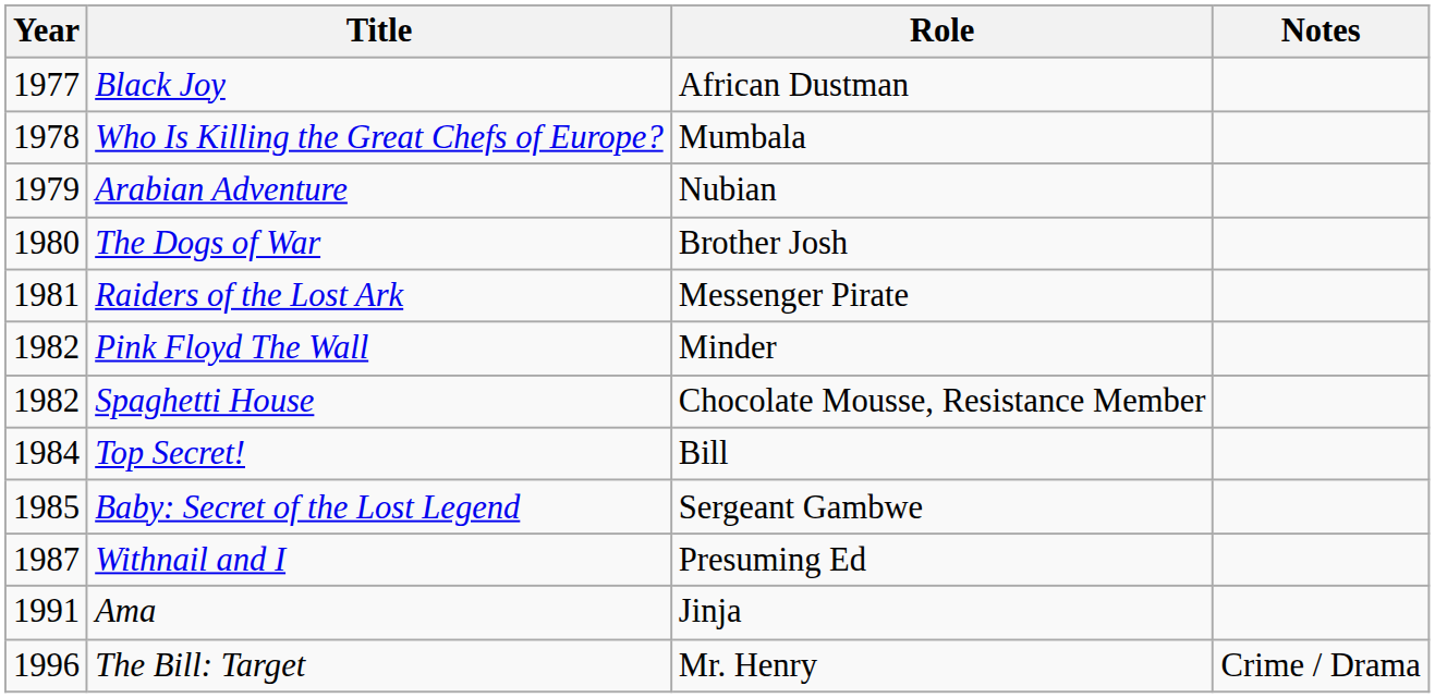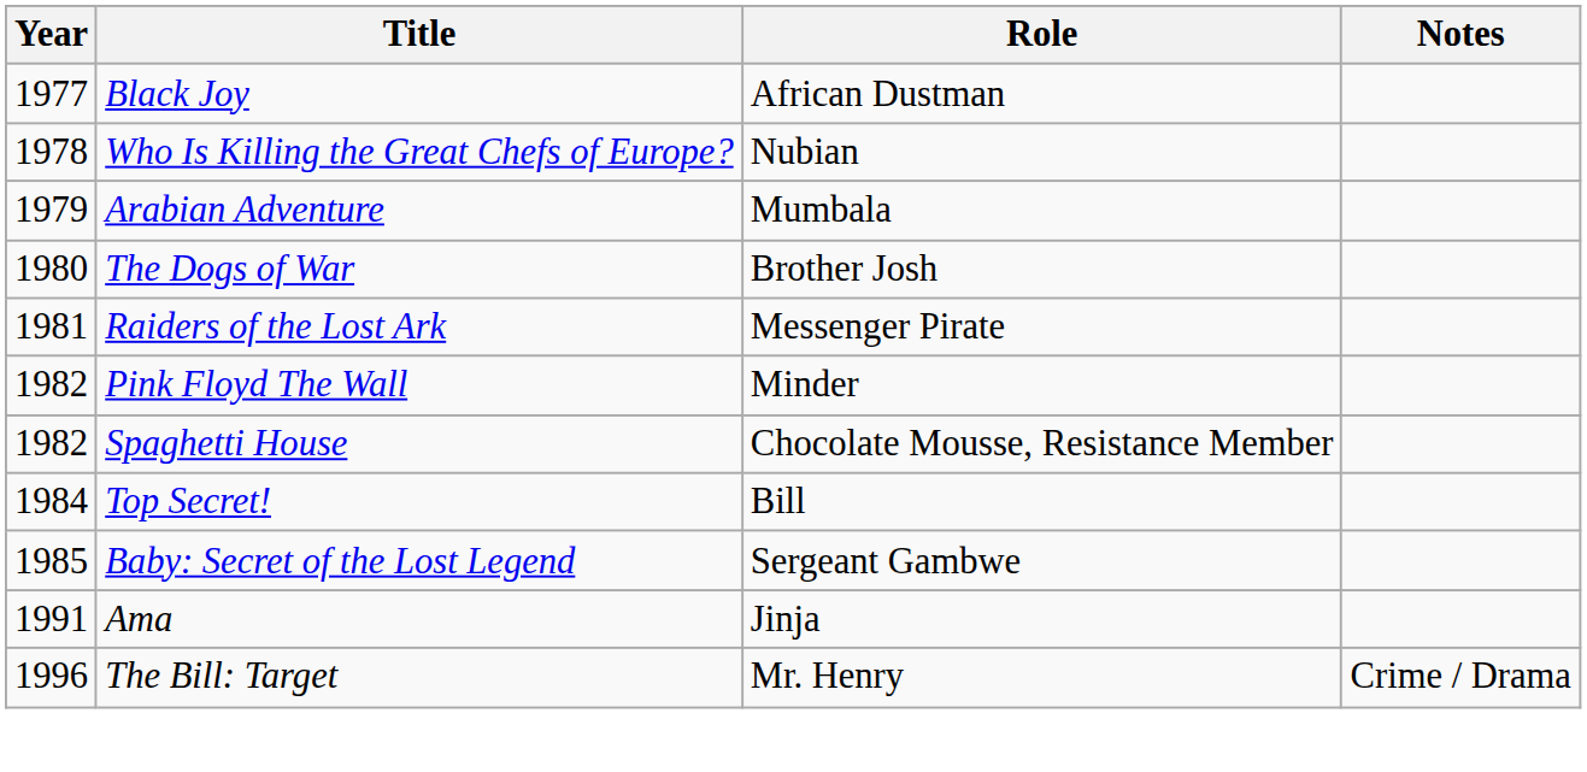 <table class="wikitable">
 <tr>
 <th>Year</th>
 <th>Title</th>
 <th>Role</th>
 <th>Notes</th>
 </tr>
 <tr>
 <td>1977</td>
 <td><em><a href='#'>Black Joy</a></em></td>
 <td>African Dustman</td>
 <td></td>
 </tr>
 <tr>
 <td>1978</td>
 <td><em><a href='#'>Who Is Killing the Great Chefs of Europe?</a></em></td>
-<td>Mumbala</td>
+<td>Nubian</td>
 <td></td>
 </tr>
 <tr>
 <td>1979</td>
 <td><em><a href='#'>Arabian Adventure</a></em></td>
-<td>Nubian</td>
+<td>Mumbala</td>
 <td></td>
 </tr>
 <tr>
 <td>1980</td>
 <td><em><a href='#'>The Dogs of War</a></em></td>
 <td>Brother Josh</td>
 <td></td>
 </tr>
 <tr>
 <td>1981</td>
 <td><em><a href='#'>Raiders of the Lost Ark</a></em></td>
 <td>Messenger Pirate</td>
 <td></td>
 </tr>
 <tr>
 <td>1982</td>
 <td><em><a href='#'>Pink Floyd The Wall</a></em></td>
 <td>Minder</td>
 <td></td>
 </tr>
 <tr>
 <td>1982</td>
 <td><em><a href='#'>Spaghetti House</a></em></td>
 <td>Chocolate Mousse, Resistance Member</td>
 <td></td>
 </tr>
 <tr>
 <td>1984</td>
 <td><em><a href='#'>Top Secret!</a></em></td>
 <td>Bill</td>
 <td></td>
 </tr>
 <tr>
 <td>1985</td>
 <td><em><a href='#'>Baby: Secret of the Lost Legend</a></em></td>
 <td>Sergeant Gambwe</td>
 <td></td>
 </tr>
 <tr>
-<td>1987</td>
-<td><em><a href='#'>Withnail and I</a></em></td>
-<td>Presuming Ed</td>
-<td></td>
-</tr>
-<tr>
 <td>1991</td>
 <td><em>Ama</em></td>
 <td>Jinja</td>
 <td></td>
 </tr>
 <tr>
 <td>1996</td>
 <td><em>The Bill: Target</em></td>
 <td>Mr. Henry</td>
 <td>Crime / Drama</td>
 </tr>
 </table>
